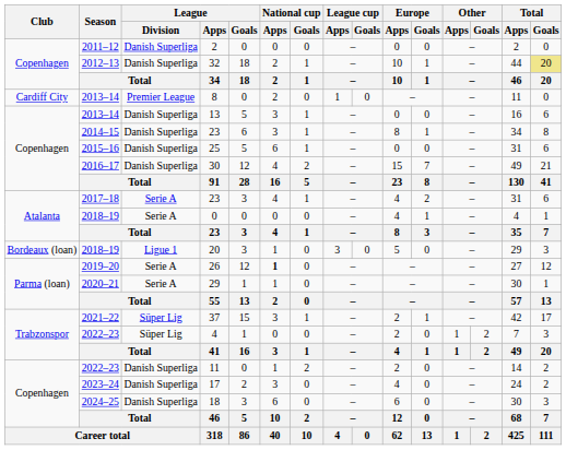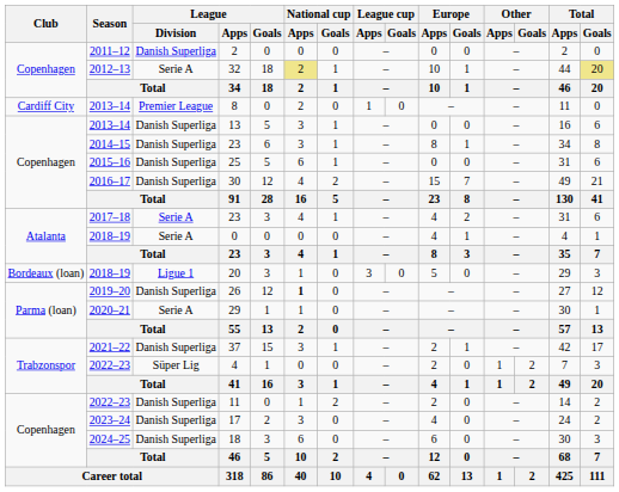 <table class="wikitable" style="text-align:center">
 <tr>
 <th rowspan="2">Club</th>
 <th rowspan="2">Season</th>
 <th colspan="3">League</th>
 <th colspan="2">National cup</th>
 <th colspan="2">League cup</th>
 <th colspan="2">Europe</th>
 <th colspan="2">Other</th>
 <th colspan="2">Total</th>
 </tr>
 <tr>
 <th>Division</th>
 <th>Apps</th>
 <th>Goals</th>
 <th>Apps</th>
 <th>Goals</th>
 <th>Apps</th>
 <th>Goals</th>
 <th>Apps</th>
 <th>Goals</th>
 <th>Apps</th>
 <th>Goals</th>
 <th>Apps</th>
 <th>Goals</th>
 </tr>
 <tr>
 <td rowspan="3"><a href='#'>Copenhagen</a></td>
 <td><a href='#'>2011–12</a></td>
 <td><a href='#'>Danish Superliga</a></td>
 <td>2</td>
 <td>0</td>
 <td>0</td>
 <td>0</td>
 <td colspan="2">–</td>
 <td>0</td>
 <td>0</td>
 <td colspan="2">–</td>
 <td>2</td>
 <td>0</td>
 </tr>
 <tr>
 <td><a href='#'>2012–13</a></td>
-<td>Danish Superliga</td>
+<td>Serie A</td>
 <td>32</td>
 <td>18</td>
-<td>2</td>
+<td style="background: khaki;">2</td>
 <td>1</td>
 <td colspan="2">–</td>
 <td>10</td>
 <td>1</td>
 <td colspan="2">–</td>
 <td>44</td>
 <td style="background: khaki;">20</td>
 </tr>
 <tr>
 <th colspan="2">Total</th>
 <th>34</th>
 <th>18</th>
 <th>2</th>
 <th>1</th>
 <th colspan="2">–</th>
 <th>10</th>
 <th>1</th>
 <th colspan="2">–</th>
 <th>46</th>
 <th>20</th>
 </tr>
 <tr>
 <td><a href='#'>Cardiff City</a></td>
 <td><a href='#'>2013–14</a></td>
 <td><a href='#'>Premier League</a></td>
 <td>8</td>
 <td>0</td>
 <td>2</td>
 <td>0</td>
 <td>1</td>
 <td>0</td>
 <td colspan="2">–</td>
 <td colspan="2">–</td>
 <td>11</td>
 <td>0</td>
 </tr>
 <tr>
 <td rowspan="5">Copenhagen</td>
 <td><a href='#'>2013–14</a></td>
 <td>Danish Superliga</td>
 <td>13</td>
 <td>5</td>
 <td>3</td>
 <td>1</td>
 <td colspan="2">–</td>
 <td>0</td>
 <td>0</td>
 <td colspan="2">–</td>
 <td>16</td>
 <td>6</td>
 </tr>
 <tr>
 <td><a href='#'>2014–15</a></td>
 <td>Danish Superliga</td>
 <td>23</td>
 <td>6</td>
 <td>3</td>
 <td>1</td>
 <td colspan="2">–</td>
 <td>8</td>
 <td>1</td>
 <td colspan="2">–</td>
 <td>34</td>
 <td>8</td>
 </tr>
 <tr>
 <td><a href='#'>2015–16</a></td>
 <td>Danish Superliga</td>
 <td>25</td>
 <td>5</td>
 <td>6</td>
 <td>1</td>
 <td colspan="2">–</td>
 <td>0</td>
 <td>0</td>
 <td colspan="2">–</td>
 <td>31</td>
 <td>6</td>
 </tr>
 <tr>
 <td><a href='#'>2016–17</a></td>
 <td>Danish Superliga</td>
 <td>30</td>
 <td>12</td>
 <td>4</td>
 <td>2</td>
 <td colspan="2">–</td>
 <td>15</td>
 <td>7</td>
 <td colspan="2">–</td>
 <td>49</td>
 <td>21</td>
 </tr>
 <tr>
 <th colspan="2">Total</th>
 <th>91</th>
 <th>28</th>
 <th>16</th>
 <th>5</th>
 <th colspan="2">–</th>
 <th>23</th>
 <th>8</th>
 <th colspan="2">–</th>
 <th>130</th>
 <th>41</th>
 </tr>
 <tr>
 <td rowspan="3"><a href='#'>Atalanta</a></td>
 <td><a href='#'>2017–18</a></td>
 <td><a href='#'>Serie A</a></td>
 <td>23</td>
 <td>3</td>
 <td>4</td>
 <td>1</td>
 <td colspan="2">–</td>
 <td>4</td>
 <td>2</td>
 <td colspan="2">–</td>
 <td>31</td>
 <td>6</td>
 </tr>
 <tr>
 <td><a href='#'>2018–19</a></td>
 <td>Serie A</td>
 <td>0</td>
 <td>0</td>
 <td>0</td>
 <td>0</td>
 <td colspan="2">–</td>
 <td>4</td>
 <td>1</td>
 <td colspan="2">–</td>
 <td>4</td>
 <td>1</td>
 </tr>
 <tr>
 <th colspan="2">Total</th>
 <th>23</th>
 <th>3</th>
 <th>4</th>
 <th>1</th>
 <th colspan="2">–</th>
 <th>8</th>
 <th>3</th>
 <th colspan="2">–</th>
 <th>35</th>
 <th>7</th>
 </tr>
 <tr>
 <td><a href='#'>Bordeaux</a> (loan)</td>
 <td><a href='#'>2018–19</a></td>
 <td><a href='#'>Ligue 1</a></td>
 <td>20</td>
 <td>3</td>
 <td>1</td>
 <td>0</td>
 <td>3</td>
 <td>0</td>
 <td>5</td>
 <td>0</td>
 <td colspan="2">–</td>
 <td>29</td>
 <td>3</td>
 </tr>
 <tr>
 <td rowspan="3"><a href='#'>Parma</a> (loan)</td>
 <td><a href='#'>2019–20</a></td>
-<td>Serie A</td>
+<td>Danish Superliga</td>
 <td>26</td>
 <td>12</td>
 <td><strong>1</strong></td>
 <td>0</td>
 <td colspan="2">–</td>
 <td colspan="2">–</td>
 <td colspan="2">–</td>
 <td>27</td>
 <td>12</td>
 </tr>
 <tr>
 <td><a href='#'>2020–21</a></td>
 <td>Serie A</td>
 <td>29</td>
 <td>1</td>
 <td>1</td>
 <td>0</td>
 <td colspan="2">–</td>
 <td colspan="2">–</td>
 <td colspan="2">–</td>
 <td>30</td>
 <td>1</td>
 </tr>
 <tr>
 <th colspan="2">Total</th>
 <th>55</th>
 <th>13</th>
 <th>2</th>
 <th>0</th>
 <th colspan="2">–</th>
 <th colspan="2">–</th>
 <th colspan="2">–</th>
 <th>57</th>
 <th>13</th>
 </tr>
 <tr>
 <td rowspan="3"><a href='#'>Trabzonspor</a></td>
 <td><a href='#'>2021–22</a></td>
-<td><a href='#'>Süper Lig</a></td>
+<td>Danish Superliga</td>
 <td>37</td>
 <td>15</td>
 <td>3</td>
 <td>1</td>
 <td colspan="2">–</td>
 <td>2</td>
 <td>1</td>
 <td colspan="2">–</td>
 <td>42</td>
 <td>17</td>
 </tr>
 <tr>
 <td><a href='#'>2022–23</a></td>
 <td>Süper Lig</td>
 <td>4</td>
 <td>1</td>
 <td>0</td>
 <td>0</td>
 <td colspan="2">–</td>
 <td>2</td>
 <td>0</td>
 <td>1</td>
 <td>2</td>
 <td>7</td>
 <td>3</td>
 </tr>
 <tr>
 <th colspan="2">Total</th>
 <th>41</th>
 <th>16</th>
 <th>3</th>
 <th>1</th>
 <th colspan="2">–</th>
 <th>4</th>
 <th>1</th>
 <th>1</th>
 <th>2</th>
 <th>49</th>
 <th>20</th>
 </tr>
 <tr>
 <td rowspan="4">Copenhagen</td>
 <td><a href='#'>2022–23</a></td>
 <td>Danish Superliga</td>
 <td>11</td>
 <td>0</td>
 <td>1</td>
 <td>2</td>
 <td colspan="2">–</td>
 <td>2</td>
 <td>0</td>
 <td colspan="2">–</td>
 <td>14</td>
 <td>2</td>
 </tr>
 <tr>
 <td><a href='#'>2023–24</a></td>
 <td>Danish Superliga</td>
 <td>17</td>
 <td>2</td>
 <td>3</td>
 <td>0</td>
 <td colspan="2">–</td>
 <td>4</td>
 <td>0</td>
 <td colspan="2">–</td>
 <td>24</td>
 <td>2</td>
 </tr>
 <tr>
 <td><a href='#'>2024–25</a></td>
 <td>Danish Superliga</td>
 <td>18</td>
 <td>3</td>
 <td>6</td>
 <td>0</td>
 <td colspan="2">–</td>
 <td>6</td>
 <td>0</td>
 <td colspan="2">–</td>
 <td>30</td>
 <td>3</td>
 </tr>
 <tr>
 <th colspan="2">Total</th>
 <th>46</th>
 <th>5</th>
 <th>10</th>
 <th>2</th>
 <th colspan="2">–</th>
 <th>12</th>
 <th>0</th>
 <th colspan="2">–</th>
 <th>68</th>
 <th>7</th>
 </tr>
 <tr>
 <th colspan="3">Career total</th>
 <th>318</th>
 <th>86</th>
 <th>40</th>
 <th>10</th>
 <th>4</th>
 <th>0</th>
 <th>62</th>
 <th>13</th>
 <th>1</th>
 <th>2</th>
 <th>425</th>
 <th>111</th>
 </tr>
 </table>
